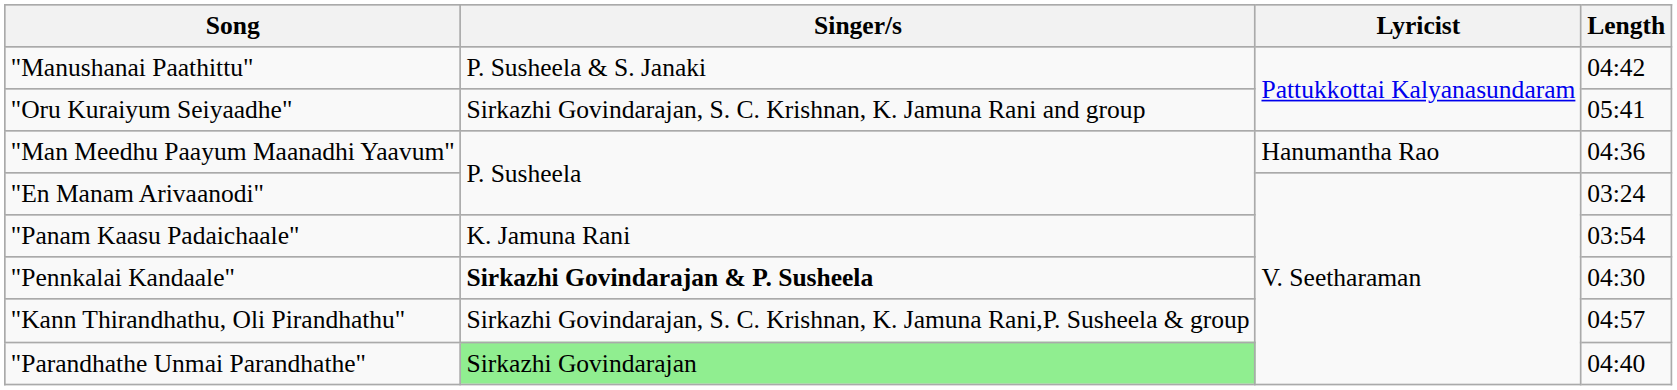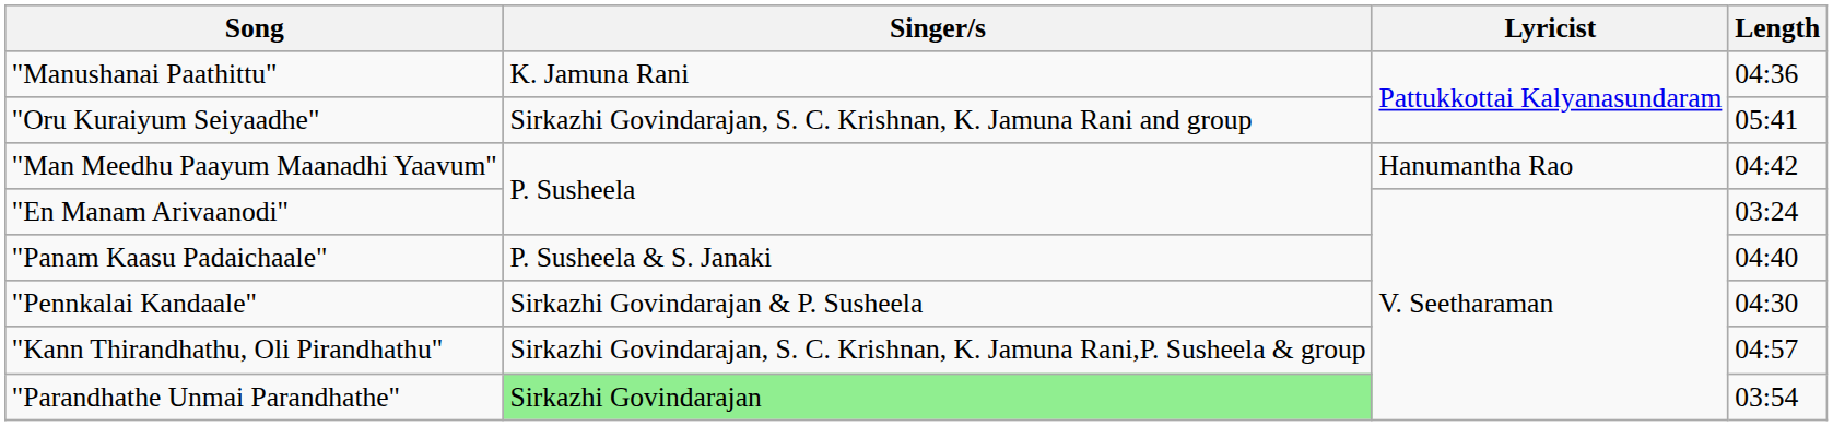 <table class="wikitable" style="font-size:95%;">
 <tr>
 <th>Song</th>
 <th>Singer/s</th>
 <th>Lyricist</th>
 <th>Length</th>
 </tr>
 <tr>
 <td>"Manushanai Paathittu"</td>
-<td>P. Susheela & S. Janaki</td>
+<td>K. Jamuna Rani</td>
 <td rowspan=2><a href='#'>Pattukkottai Kalyanasundaram</a></td>
-<td>04:42</td>
+<td>04:36</td>
 </tr>
 <tr>
 <td>"Oru Kuraiyum Seiyaadhe"</td>
 <td>Sirkazhi Govindarajan, S. C. Krishnan, K. Jamuna Rani and group</td>
 <td>05:41</td>
 </tr>
 <tr>
 <td>"Man Meedhu Paayum Maanadhi Yaavum"</td>
 <td rowspan=2>P. Susheela</td>
 <td>Hanumantha Rao</td>
-<td>04:36</td>
+<td>04:42</td>
 </tr>
 <tr>
 <td>"En Manam Arivaanodi"</td>
 <td rowspan=5>V. Seetharaman</td>
 <td>03:24</td>
 </tr>
 <tr>
 <td>"Panam Kaasu Padaichaale"</td>
-<td>K. Jamuna Rani</td>
-<td>03:54</td>
+<td>P. Susheela & S. Janaki</td>
+<td>04:40</td>
 </tr>
 <tr>
 <td>"Pennkalai Kandaale"</td>
-<td><strong>Sirkazhi Govindarajan & P. Susheela</strong></td>
+<td>Sirkazhi Govindarajan & P. Susheela</td>
 <td>04:30</td>
 </tr>
 <tr>
 <td>"Kann Thirandhathu, Oli Pirandhathu"</td>
 <td>Sirkazhi Govindarajan, S. C. Krishnan, K. Jamuna Rani,P. Susheela & group</td>
 <td>04:57</td>
 </tr>
 <tr>
 <td>"Parandhathe Unmai Parandhathe"</td>
 <td style="background: lightgreen;">Sirkazhi Govindarajan</td>
-<td>04:40</td>
+<td>03:54</td>
 </tr>
 </table>
